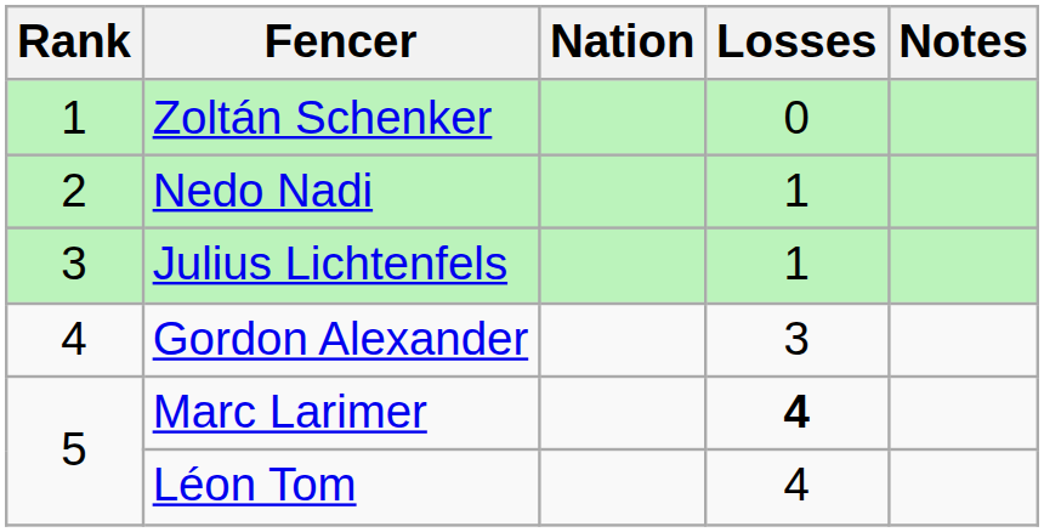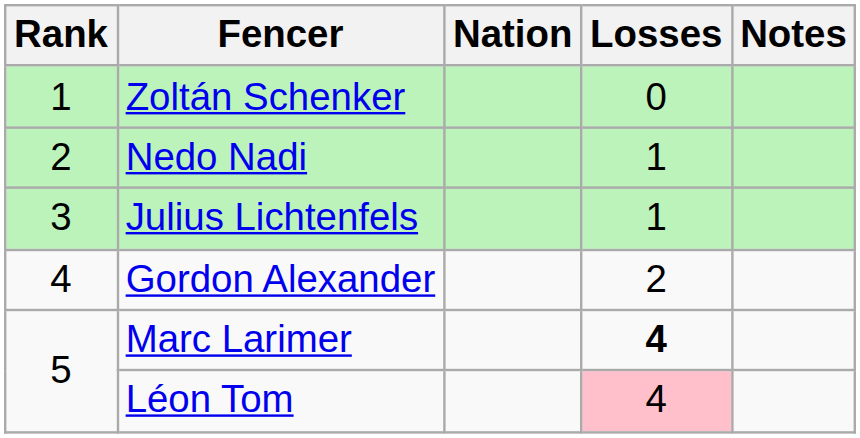 <table class="wikitable sortable" style="text-align:center">
 <tr>
 <th>Rank</th>
 <th>Fencer</th>
 <th>Nation</th>
 <th>Losses</th>
 <th>Notes</th>
 </tr>
 <tr bgcolor=bbf3bb>
 <td>1</td>
 <td align=left><a href='#'>Zoltán Schenker</a></td>
 <td align=left></td>
 <td>0</td>
 <td></td>
 </tr>
 <tr bgcolor=bbf3bb>
 <td>2</td>
 <td align=left><a href='#'>Nedo Nadi</a></td>
 <td align=left></td>
 <td>1</td>
 <td></td>
 </tr>
 <tr bgcolor=bbf3bb>
 <td>3</td>
 <td align=left><a href='#'>Julius Lichtenfels</a></td>
 <td align=left></td>
 <td>1</td>
 <td></td>
 </tr>
 <tr>
 <td>4</td>
 <td align=left><a href='#'>Gordon Alexander</a></td>
 <td align=left></td>
-<td>3</td>
+<td>2</td>
 <td></td>
 </tr>
 <tr>
 <td rowspan=2>5</td>
 <td align=left><a href='#'>Marc Larimer</a></td>
 <td align=left></td>
 <td><strong>4</strong></td>
 <td></td>
 </tr>
 <tr>
 <td align=left><a href='#'>Léon Tom</a></td>
 <td align=left></td>
-<td>4</td>
+<td style="background: pink;">4</td>
 <td></td>
 </tr>
 </table>
